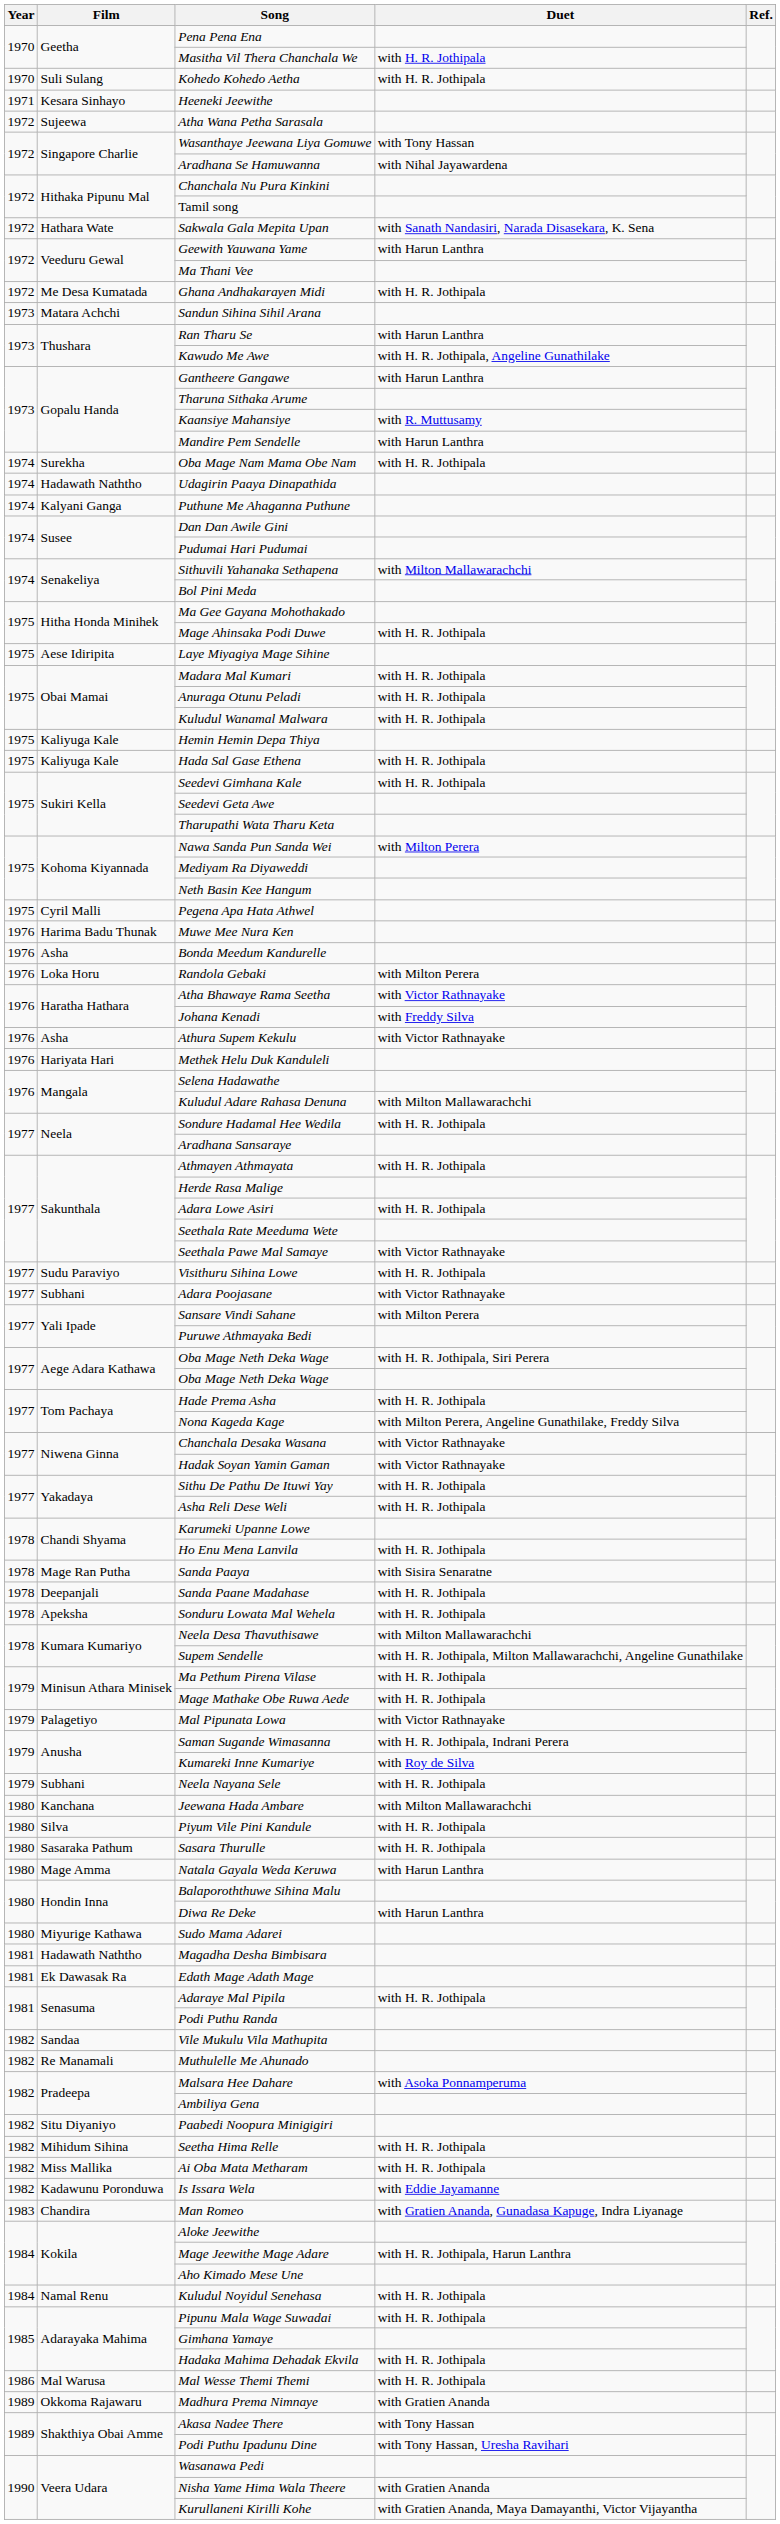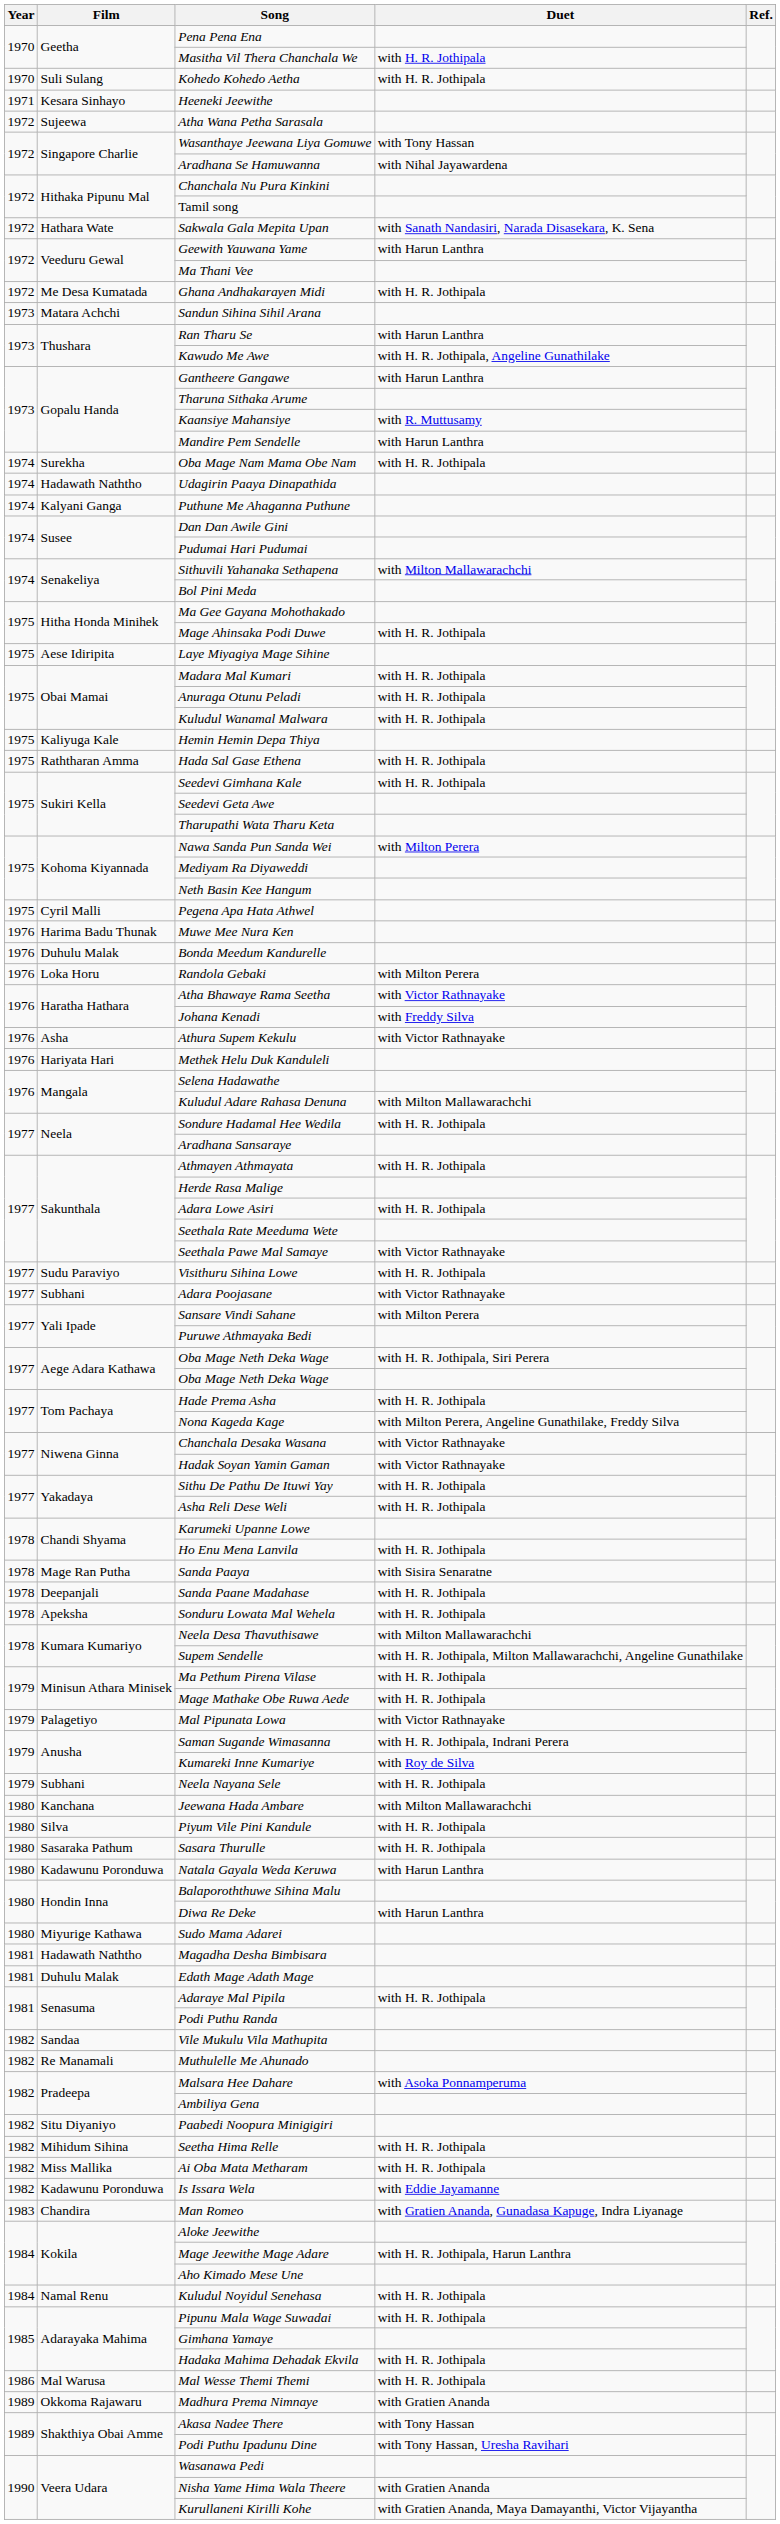 <table class="wikitable">
 <tr>
 <th>Year</th>
 <th>Film</th>
 <th>Song</th>
 <th>Duet</th>
 <th>Ref.</th>
 </tr>
 <tr>
 <td rowspan=2>1970</td>
 <td rowspan=2>Geetha</td>
 <td><em>Pena Pena Ena</em></td>
 <td></td>
 <td rowspan=2></td>
 </tr>
 <tr>
 <td><em>Masitha Vil Thera Chanchala We</em></td>
 <td>with <a href='#'>H. R. Jothipala</a></td>
 </tr>
 <tr>
 <td>1970</td>
 <td>Suli Sulang</td>
 <td><em>Kohedo Kohedo Aetha</em></td>
 <td>with H. R. Jothipala</td>
 <td></td>
 </tr>
 <tr>
 <td>1971</td>
 <td>Kesara Sinhayo</td>
 <td><em>Heeneki Jeewithe</em></td>
 <td></td>
 <td></td>
 </tr>
 <tr>
 <td>1972</td>
 <td>Sujeewa</td>
 <td><em>Atha Wana Petha Sarasala</em></td>
 <td></td>
 <td></td>
 </tr>
 <tr>
 <td rowspan=2>1972</td>
 <td rowspan=2>Singapore Charlie</td>
 <td><em>Wasanthaye Jeewana Liya Gomuwe</em></td>
 <td>with Tony Hassan</td>
 <td rowspan=2></td>
 </tr>
 <tr>
 <td><em>Aradhana Se Hamuwanna</em></td>
 <td>with Nihal Jayawardena</td>
 </tr>
 <tr>
 <td rowspan=2>1972</td>
 <td rowspan=2>Hithaka Pipunu Mal</td>
 <td><em>Chanchala Nu Pura Kinkini</em></td>
 <td></td>
 <td rowspan=2></td>
 </tr>
 <tr>
 <td>Tamil song</td>
 <td></td>
 </tr>
 <tr>
 <td>1972</td>
 <td>Hathara Wate</td>
 <td><em>Sakwala Gala Mepita Upan</em></td>
 <td>with <a href='#'>Sanath Nandasiri</a>, <a href='#'>Narada Disasekara</a>, K. Sena</td>
 <td></td>
 </tr>
 <tr>
 <td rowspan=2>1972</td>
 <td rowspan=2>Veeduru Gewal</td>
 <td><em>Geewith Yauwana Yame</em></td>
 <td>with Harun Lanthra</td>
 <td rowspan=2></td>
 </tr>
 <tr>
 <td><em>Ma Thani Vee</em></td>
 <td></td>
 </tr>
 <tr>
 <td>1972</td>
 <td>Me Desa Kumatada</td>
 <td><em>Ghana Andhakarayen Midi</em></td>
 <td>with H. R. Jothipala</td>
 <td></td>
 </tr>
 <tr>
 <td>1973</td>
 <td>Matara Achchi</td>
 <td><em>Sandun Sihina Sihil Arana</em></td>
 <td></td>
 <td></td>
 </tr>
 <tr>
 <td rowspan=2>1973</td>
 <td rowspan=2>Thushara</td>
 <td><em>Ran Tharu Se</em></td>
 <td>with Harun Lanthra</td>
 <td rowspan=2></td>
 </tr>
 <tr>
 <td><em>Kawudo Me Awe</em></td>
 <td>with H. R. Jothipala, <a href='#'>Angeline Gunathilake</a></td>
 </tr>
 <tr>
 <td rowspan=4>1973</td>
 <td rowspan=4>Gopalu Handa</td>
 <td><em>Gantheere Gangawe</em></td>
 <td>with Harun Lanthra</td>
 <td rowspan=4></td>
 </tr>
 <tr>
 <td><em>Tharuna Sithaka Arume</em></td>
 <td></td>
 </tr>
 <tr>
 <td><em>Kaansiye Mahansiye</em></td>
 <td>with <a href='#'>R. Muttusamy</a></td>
 </tr>
 <tr>
 <td><em>Mandire Pem Sendelle</em></td>
 <td>with Harun Lanthra</td>
 </tr>
 <tr>
 <td>1974</td>
 <td>Surekha</td>
 <td><em>Oba Mage Nam Mama Obe Nam</em></td>
 <td>with H. R. Jothipala</td>
 <td></td>
 </tr>
 <tr>
 <td>1974</td>
 <td>Hadawath Naththo</td>
 <td><em>Udagirin Paaya Dinapathida</em></td>
 <td></td>
 <td></td>
 </tr>
 <tr>
 <td>1974</td>
 <td>Kalyani Ganga</td>
 <td><em>Puthune Me Ahaganna Puthune</em></td>
 <td></td>
 <td></td>
 </tr>
 <tr>
 <td rowspan=2>1974</td>
 <td rowspan=2>Susee</td>
 <td><em>Dan Dan Awile Gini</em></td>
 <td></td>
 <td rowspan=2></td>
 </tr>
 <tr>
 <td><em>Pudumai Hari Pudumai</em></td>
 <td></td>
 </tr>
 <tr>
 <td rowspan=2>1974</td>
 <td rowspan=2>Senakeliya</td>
 <td><em>Sithuvili Yahanaka Sethapena</em></td>
 <td>with <a href='#'>Milton Mallawarachchi</a></td>
 <td rowspan=2></td>
 </tr>
 <tr>
 <td><em>Bol Pini Meda</em></td>
 <td></td>
 </tr>
 <tr>
 <td rowspan=2>1975</td>
 <td rowspan=2>Hitha Honda Minihek</td>
 <td><em>Ma Gee Gayana Mohothakado</em></td>
 <td></td>
 <td rowspan=2></td>
 </tr>
 <tr>
 <td><em>Mage Ahinsaka Podi Duwe</em></td>
 <td>with H. R. Jothipala</td>
 </tr>
 <tr>
 <td>1975</td>
 <td>Aese Idiripita</td>
 <td><em>Laye Miyagiya Mage Sihine</em></td>
 <td></td>
 <td></td>
 </tr>
 <tr>
 <td rowspan=3>1975</td>
 <td rowspan=3>Obai Mamai</td>
 <td><em>Madara Mal Kumari</em></td>
 <td>with H. R. Jothipala</td>
 <td rowspan=3></td>
 </tr>
 <tr>
 <td><em>Anuraga Otunu Peladi</em></td>
 <td>with H. R. Jothipala</td>
 </tr>
 <tr>
 <td><em>Kuludul Wanamal Malwara</em></td>
 <td>with H. R. Jothipala</td>
 </tr>
 <tr>
 <td>1975</td>
 <td>Kaliyuga Kale</td>
 <td><em>Hemin Hemin Depa Thiya</em></td>
 <td></td>
 <td></td>
 </tr>
 <tr>
 <td>1975</td>
-<td>Kaliyuga Kale</td>
+<td>Raththaran Amma</td>
 <td><em>Hada Sal Gase Ethena</em></td>
 <td>with H. R. Jothipala</td>
 <td></td>
 </tr>
 <tr>
 <td rowspan=3>1975</td>
 <td rowspan=3>Sukiri Kella</td>
 <td><em>Seedevi Gimhana Kale</em></td>
 <td>with H. R. Jothipala</td>
 <td rowspan=3></td>
 </tr>
 <tr>
 <td><em>Seedevi Geta Awe</em></td>
 <td></td>
 </tr>
 <tr>
 <td><em>Tharupathi Wata Tharu Keta</em></td>
 <td></td>
 </tr>
 <tr>
 <td rowspan=3>1975</td>
 <td rowspan=3>Kohoma Kiyannada</td>
 <td><em>Nawa Sanda Pun Sanda Wei</em></td>
 <td>with <a href='#'>Milton Perera</a></td>
 <td rowspan=3></td>
 </tr>
 <tr>
 <td><em>Mediyam Ra Diyaweddi</em></td>
 <td></td>
 </tr>
 <tr>
 <td><em>Neth Basin Kee Hangum</em></td>
 <td></td>
 </tr>
 <tr>
 <td>1975</td>
 <td>Cyril Malli</td>
 <td><em>Pegena Apa Hata Athwel</em></td>
 <td></td>
 <td></td>
 </tr>
 <tr>
 <td>1976</td>
 <td>Harima Badu Thunak</td>
 <td><em>Muwe Mee Nura Ken</em></td>
 <td></td>
 <td></td>
 </tr>
 <tr>
 <td>1976</td>
-<td>Asha</td>
+<td>Duhulu Malak</td>
 <td><em>Bonda Meedum Kandurelle</em></td>
 <td></td>
 <td></td>
 </tr>
 <tr>
 <td>1976</td>
 <td>Loka Horu</td>
 <td><em>Randola Gebaki</em></td>
 <td>with Milton Perera</td>
 <td></td>
 </tr>
 <tr>
 <td rowspan=2>1976</td>
 <td rowspan=2>Haratha Hathara</td>
 <td><em>Atha Bhawaye Rama Seetha</em></td>
 <td>with <a href='#'>Victor Rathnayake</a></td>
 <td rowspan=2></td>
 </tr>
 <tr>
 <td><em>Johana Kenadi</em></td>
 <td>with <a href='#'>Freddy Silva</a></td>
 </tr>
 <tr>
 <td>1976</td>
 <td>Asha</td>
 <td><em>Athura Supem Kekulu</em></td>
 <td>with Victor Rathnayake</td>
 <td></td>
 </tr>
 <tr>
 <td>1976</td>
 <td>Hariyata Hari</td>
 <td><em>Methek Helu Duk Kanduleli</em></td>
 <td></td>
 <td></td>
 </tr>
 <tr>
 <td rowspan=2>1976</td>
 <td rowspan=2>Mangala</td>
 <td><em>Selena Hadawathe</em></td>
 <td></td>
 <td rowspan=2></td>
 </tr>
 <tr>
 <td><em>Kuludul Adare Rahasa Denuna</em></td>
 <td>with Milton Mallawarachchi</td>
 </tr>
 <tr>
 <td rowspan=2>1977</td>
 <td rowspan=2>Neela</td>
 <td><em>Sondure Hadamal Hee Wedila</em></td>
 <td>with H. R. Jothipala</td>
 <td rowspan=2></td>
 </tr>
 <tr>
 <td><em>Aradhana Sansaraye</em></td>
 <td></td>
 </tr>
 <tr>
 <td rowspan=5>1977</td>
 <td rowspan=5>Sakunthala</td>
 <td><em>Athmayen Athmayata</em></td>
 <td>with H. R. Jothipala</td>
 <td rowspan=5></td>
 </tr>
 <tr>
 <td><em>Herde Rasa Malige</em></td>
 <td></td>
 </tr>
 <tr>
 <td><em>Adara Lowe Asiri</em></td>
 <td>with H. R. Jothipala</td>
 </tr>
 <tr>
 <td><em>Seethala Rate Meeduma Wete</em></td>
 <td></td>
 </tr>
 <tr>
 <td><em>Seethala Pawe Mal Samaye</em></td>
 <td>with Victor Rathnayake</td>
 </tr>
 <tr>
 <td>1977</td>
 <td>Sudu Paraviyo</td>
 <td><em>Visithuru Sihina Lowe</em></td>
 <td>with H. R. Jothipala</td>
 <td></td>
 </tr>
 <tr>
 <td>1977</td>
 <td>Subhani</td>
 <td><em>Adara Poojasane</em></td>
 <td>with Victor Rathnayake</td>
 <td></td>
 </tr>
 <tr>
 <td rowspan=2>1977</td>
 <td rowspan=2>Yali Ipade</td>
 <td><em>Sansare Vindi Sahane</em></td>
 <td>with Milton Perera</td>
 <td rowspan=2></td>
 </tr>
 <tr>
 <td><em>Puruwe Athmayaka Bedi</em></td>
 <td></td>
 </tr>
 <tr>
 <td rowspan=2>1977</td>
 <td rowspan=2>Aege Adara Kathawa</td>
 <td><em>Oba Mage Neth Deka Wage</em></td>
 <td>with H. R. Jothipala, Siri Perera</td>
 <td rowspan=2></td>
 </tr>
 <tr>
 <td><em>Oba Mage Neth Deka Wage</em></td>
 <td></td>
 </tr>
 <tr>
 <td rowspan=2>1977</td>
 <td rowspan=2>Tom Pachaya</td>
 <td><em>Hade Prema Asha</em></td>
 <td>with H. R. Jothipala</td>
 <td rowspan=2></td>
 </tr>
 <tr>
 <td><em>Nona Kageda Kage</em></td>
 <td>with Milton Perera, Angeline Gunathilake, Freddy Silva</td>
 </tr>
 <tr>
 <td rowspan=2>1977</td>
 <td rowspan=2>Niwena Ginna</td>
 <td><em>Chanchala Desaka Wasana</em></td>
 <td>with Victor Rathnayake</td>
 <td rowspan=2></td>
 </tr>
 <tr>
 <td><em>Hadak Soyan Yamin Gaman</em></td>
 <td>with Victor Rathnayake</td>
 </tr>
 <tr>
 <td rowspan=2>1977</td>
 <td rowspan=2>Yakadaya</td>
 <td><em>Sithu De Pathu De Ituwi Yay</em></td>
 <td>with H. R. Jothipala</td>
 <td rowspan=2></td>
 </tr>
 <tr>
 <td><em>Asha Reli Dese Weli</em></td>
 <td>with H. R. Jothipala</td>
 </tr>
 <tr>
 <td rowspan=2>1978</td>
 <td rowspan=2>Chandi Shyama</td>
 <td><em>Karumeki Upanne Lowe</em></td>
 <td></td>
 <td rowspan=2></td>
 </tr>
 <tr>
 <td><em>Ho Enu Mena Lanvila</em></td>
 <td>with H. R. Jothipala</td>
 </tr>
 <tr>
 <td>1978</td>
 <td>Mage Ran Putha</td>
 <td><em>Sanda Paaya</em></td>
 <td>with Sisira Senaratne</td>
 <td></td>
 </tr>
 <tr>
 <td>1978</td>
 <td>Deepanjali</td>
 <td><em>Sanda Paane Madahase</em></td>
 <td>with H. R. Jothipala</td>
 <td></td>
 </tr>
 <tr>
 <td>1978</td>
 <td>Apeksha</td>
 <td><em>Sonduru Lowata Mal Wehela</em></td>
 <td>with H. R. Jothipala</td>
 <td></td>
 </tr>
 <tr>
 <td rowspan=2>1978</td>
 <td rowspan=2>Kumara Kumariyo</td>
 <td><em>Neela Desa Thavuthisawe</em></td>
 <td>with Milton Mallawarachchi</td>
 <td rowspan=2></td>
 </tr>
 <tr>
 <td><em>Supem Sendelle</em></td>
 <td>with H. R. Jothipala, Milton Mallawarachchi, Angeline Gunathilake</td>
 </tr>
 <tr>
 <td rowspan=2>1979</td>
 <td rowspan=2>Minisun Athara Minisek</td>
 <td><em>Ma Pethum Pirena Vilase</em></td>
 <td>with H. R. Jothipala</td>
 <td rowspan=2></td>
 </tr>
 <tr>
 <td><em>Mage Mathake Obe Ruwa Aede</em></td>
 <td>with H. R. Jothipala</td>
 </tr>
 <tr>
 <td>1979</td>
 <td>Palagetiyo</td>
 <td><em>Mal Pipunata Lowa</em></td>
 <td>with Victor Rathnayake</td>
 <td></td>
 </tr>
 <tr>
 <td rowspan=2>1979</td>
 <td rowspan=2>Anusha</td>
 <td><em>Saman Sugande Wimasanna</em></td>
 <td>with H. R. Jothipala, Indrani Perera</td>
 <td rowspan=2></td>
 </tr>
 <tr>
 <td><em>Kumareki Inne Kumariye</em></td>
 <td>with <a href='#'>Roy de Silva</a></td>
 </tr>
 <tr>
 <td>1979</td>
 <td>Subhani</td>
 <td><em>Neela Nayana Sele</em></td>
 <td>with H. R. Jothipala</td>
 <td></td>
 </tr>
 <tr>
 <td>1980</td>
 <td>Kanchana</td>
 <td><em>Jeewana Hada Ambare</em></td>
 <td>with Milton Mallawarachchi</td>
 <td></td>
 </tr>
 <tr>
 <td>1980</td>
 <td>Silva</td>
 <td><em>Piyum Vile Pini Kandule</em></td>
 <td>with H. R. Jothipala</td>
 <td></td>
 </tr>
 <tr>
 <td>1980</td>
 <td>Sasaraka Pathum</td>
 <td><em>Sasara Thurulle</em></td>
 <td>with H. R. Jothipala</td>
 <td></td>
 </tr>
 <tr>
 <td>1980</td>
-<td>Mage Amma</td>
+<td>Kadawunu Poronduwa</td>
 <td><em>Natala Gayala Weda Keruwa</em></td>
 <td>with Harun Lanthra</td>
 <td></td>
 </tr>
 <tr>
 <td rowspan=2>1980</td>
 <td rowspan=2>Hondin Inna</td>
 <td><em>Balaporoththuwe Sihina Malu</em></td>
 <td></td>
 <td rowspan=2></td>
 </tr>
 <tr>
 <td><em>Diwa Re Deke</em></td>
 <td>with Harun Lanthra</td>
 </tr>
 <tr>
 <td>1980</td>
 <td>Miyurige Kathawa</td>
 <td><em>Sudo Mama Adarei</em></td>
 <td></td>
 <td></td>
 </tr>
 <tr>
 <td>1981</td>
 <td>Hadawath Naththo</td>
 <td><em>Magadha Desha Bimbisara</em></td>
 <td></td>
 <td></td>
 </tr>
 <tr>
 <td>1981</td>
-<td>Ek Dawasak Ra</td>
+<td>Duhulu Malak</td>
 <td><em>Edath Mage Adath Mage</em></td>
 <td></td>
 <td></td>
 </tr>
 <tr>
 <td rowspan=2>1981</td>
 <td rowspan=2>Senasuma</td>
 <td><em>Adaraye Mal Pipila</em></td>
 <td>with H. R. Jothipala</td>
 <td rowspan=2></td>
 </tr>
 <tr>
 <td><em>Podi Puthu Randa</em></td>
 <td></td>
 </tr>
 <tr>
 <td>1982</td>
 <td>Sandaa</td>
 <td><em>Vile Mukulu Vila Mathupita</em></td>
 <td></td>
 <td></td>
 </tr>
 <tr>
 <td>1982</td>
 <td>Re Manamali</td>
 <td><em>Muthulelle Me Ahunado</em></td>
 <td></td>
 <td></td>
 </tr>
 <tr>
 <td rowspan=2>1982</td>
 <td rowspan=2>Pradeepa</td>
 <td><em>Malsara Hee Dahare</em></td>
 <td>with <a href='#'>Asoka Ponnamperuma</a></td>
 <td rowspan=2></td>
 </tr>
 <tr>
 <td><em>Ambiliya Gena</em></td>
 <td></td>
 </tr>
 <tr>
 <td>1982</td>
 <td>Situ Diyaniyo</td>
 <td><em>Paabedi Noopura Minigigiri</em></td>
 <td></td>
 <td></td>
 </tr>
 <tr>
 <td>1982</td>
 <td>Mihidum Sihina</td>
 <td><em>Seetha Hima Relle</em></td>
 <td>with H. R. Jothipala</td>
 <td></td>
 </tr>
 <tr>
 <td>1982</td>
 <td>Miss Mallika</td>
 <td><em>Ai Oba Mata Metharam</em></td>
 <td>with H. R. Jothipala</td>
 <td></td>
 </tr>
 <tr>
 <td>1982</td>
 <td>Kadawunu Poronduwa</td>
 <td><em>Is Issara Wela</em></td>
 <td>with <a href='#'>Eddie Jayamanne</a></td>
 <td></td>
 </tr>
 <tr>
 <td>1983</td>
 <td>Chandira</td>
 <td><em>Man Romeo</em></td>
 <td>with <a href='#'>Gratien Ananda</a>, <a href='#'>Gunadasa Kapuge</a>, Indra Liyanage</td>
 <td></td>
 </tr>
 <tr>
 <td rowspan=3>1984</td>
 <td rowspan=3>Kokila</td>
 <td><em>Aloke Jeewithe</em></td>
 <td></td>
 <td rowspan=3></td>
 </tr>
 <tr>
 <td><em>Mage Jeewithe Mage Adare</em></td>
 <td>with H. R. Jothipala, Harun Lanthra</td>
 </tr>
 <tr>
 <td><em>Aho Kimado Mese Une</em></td>
 <td></td>
 </tr>
 <tr>
 <td>1984</td>
 <td>Namal Renu</td>
 <td><em>Kuludul Noyidul Senehasa</em></td>
 <td>with H. R. Jothipala</td>
 <td></td>
 </tr>
 <tr>
 <td rowspan=3>1985</td>
 <td rowspan=3>Adarayaka Mahima</td>
 <td><em>Pipunu Mala Wage Suwadai</em></td>
 <td>with H. R. Jothipala</td>
 <td rowspan=3></td>
 </tr>
 <tr>
 <td><em>Gimhana Yamaye</em></td>
 <td></td>
 </tr>
 <tr>
 <td><em>Hadaka Mahima Dehadak Ekvila</em></td>
 <td>with H. R. Jothipala</td>
 </tr>
 <tr>
 <td>1986</td>
 <td>Mal Warusa</td>
 <td><em>Mal Wesse Themi Themi</em></td>
 <td>with H. R. Jothipala</td>
 <td></td>
 </tr>
 <tr>
 <td>1989</td>
 <td>Okkoma Rajawaru</td>
 <td><em>Madhura Prema Nimnaye</em></td>
 <td>with Gratien Ananda</td>
 <td></td>
 </tr>
 <tr>
 <td rowspan=2>1989</td>
 <td rowspan=2>Shakthiya Obai Amme</td>
 <td><em>Akasa Nadee There</em></td>
 <td>with Tony Hassan</td>
 <td rowspan=2></td>
 </tr>
 <tr>
 <td><em>Podi Puthu Ipadunu Dine</em></td>
 <td>with Tony Hassan, <a href='#'>Uresha Ravihari</a></td>
 </tr>
 <tr>
 <td rowspan=3>1990</td>
 <td rowspan=3>Veera Udara</td>
 <td><em>Wasanawa Pedi</em></td>
 <td></td>
 <td rowspan=3></td>
 </tr>
 <tr>
 <td><em>Nisha Yame Hima Wala Theere</em></td>
 <td>with Gratien Ananda</td>
 </tr>
 <tr>
 <td><em>Kurullaneni Kirilli Kohe</em></td>
 <td>with Gratien Ananda, Maya Damayanthi, Victor Vijayantha</td>
 </tr>
 </table>
